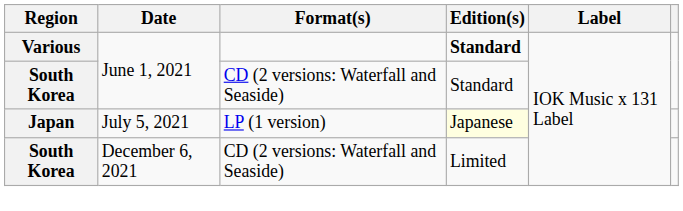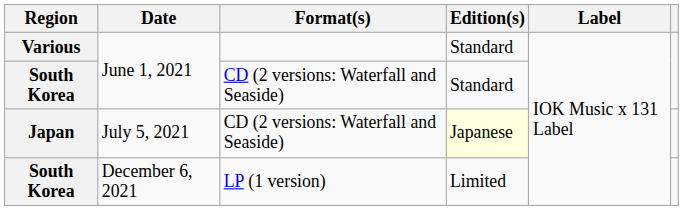 <table class="wikitable plainrowheaders">
 <tr>
 <th scope="col">Region</th>
 <th scope="col">Date</th>
 <th scope="col">Format(s)</th>
 <th scope="col">Edition(s)</th>
 <th scope="col">Label</th>
 <th scope="col"></th>
 </tr>
 <tr>
 <th scope="row">Various</th>
 <td rowspan="2">June 1, 2021</td>
 <td></td>
-<td><strong>Standard</strong></td>
+<td>Standard</td>
 <td rowspan="4">IOK Music x 131 Label</td>
 <td style="text-align:center;" rowspan="2"></td>
 </tr>
 <tr>
 <th scope="row">South Korea</th>
 <td><a href='#'>CD</a> (2 versions: Waterfall and Seaside)</td>
 <td>Standard</td>
 </tr>
 <tr>
 <th scope="row">Japan</th>
 <td>July 5, 2021</td>
-<td><a href='#'>LP</a> (1 version)</td>
+<td>CD (2 versions: Waterfall and Seaside)</td>
 <td style="background: lightyellow;">Japanese</td>
 <td style="text-align:center;"></td>
 </tr>
 <tr>
 <th scope="row">South Korea</th>
 <td>December 6, 2021</td>
-<td>CD (2 versions: Waterfall and Seaside)</td>
+<td><a href='#'>LP</a> (1 version)</td>
 <td>Limited</td>
 <td style="text-align:center;"></td>
 </tr>
 </table>
